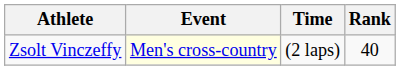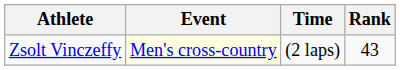 <table class=wikitable style="font-size:90%">
 <tr>
 <th>Athlete</th>
 <th>Event</th>
 <th>Time</th>
 <th>Rank</th>
 </tr>
 <tr align=center>
 <td align=left><a href='#'>Zsolt Vinczeffy</a></td>
 <td align=left style="background: lightyellow;"><a href='#'>Men's cross-country</a></td>
 <td> (2 laps)</td>
-<td>40</td>
+<td>43</td>
 </tr>
 </table>
